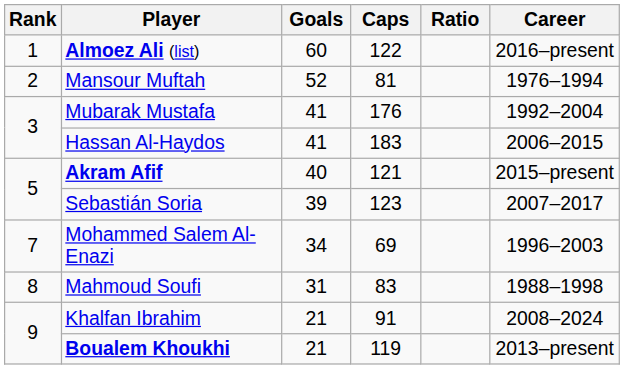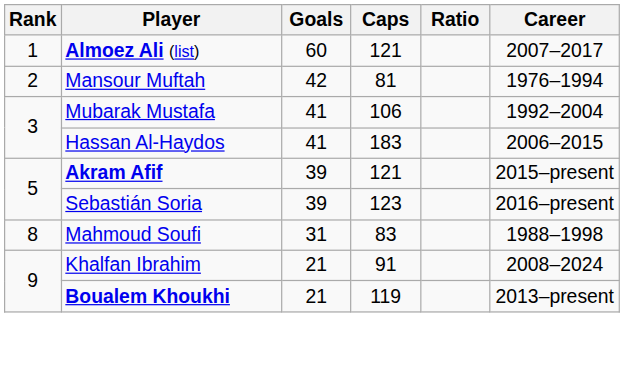 <table class="wikitable sortable" style="text-align:center;">
 <tr>
 <th width=30px>Rank</th>
 <th width=175px>Player</th>
 <th width=50px>Goals</th>
 <th width=50px>Caps</th>
 <th width=50px>Ratio</th>
 <th style="width:100px;">Career</th>
 </tr>
 <tr>
 <td>1</td>
 <td align=left><strong><a href='#'>Almoez Ali</a></strong> <small>(<a href='#'>list</a>)</small></td>
 <td>60</td>
-<td>122</td>
+<td>121</td>
 <td></td>
-<td>2016–present</td>
+<td>2007–2017</td>
 </tr>
 <tr>
 <td>2</td>
 <td align=left><a href='#'>Mansour Muftah</a></td>
-<td>52</td>
+<td>42</td>
 <td>81</td>
 <td></td>
 <td>1976–1994</td>
 </tr>
 <tr>
 <td rowspan=2>3</td>
 <td align=left><a href='#'>Mubarak Mustafa</a></td>
 <td>41</td>
-<td>176</td>
+<td>106</td>
 <td></td>
 <td>1992–2004</td>
 </tr>
 <tr>
 <td align=left><a href='#'>Hassan Al-Haydos</a></td>
 <td>41</td>
 <td>183</td>
 <td></td>
 <td>2006–2015</td>
 </tr>
 <tr>
 <td rowspan=2>5</td>
 <td align=left><strong><a href='#'>Akram Afif</a></strong></td>
-<td>40</td>
+<td>39</td>
 <td>121</td>
 <td></td>
 <td>2015–present</td>
 </tr>
 <tr>
 <td align=left><a href='#'>Sebastián Soria</a></td>
 <td>39</td>
 <td>123</td>
 <td></td>
-<td>2007–2017</td>
-</tr>
-<tr>
-<td>7</td>
-<td align=left><a href='#'>Mohammed Salem Al-Enazi</a></td>
-<td>34</td>
-<td>69</td>
-<td></td>
-<td>1996–2003</td>
+<td>2016–present</td>
 </tr>
 <tr>
 <td>8</td>
 <td align=left><a href='#'>Mahmoud Soufi</a></td>
 <td>31</td>
 <td>83</td>
 <td></td>
 <td>1988–1998</td>
 </tr>
 <tr>
 <td rowspan=2>9</td>
 <td align=left><a href='#'>Khalfan Ibrahim</a></td>
 <td>21</td>
 <td>91</td>
 <td></td>
 <td>2008–2024</td>
 </tr>
 <tr>
 <td align=left><strong><a href='#'>Boualem Khoukhi</a></strong></td>
 <td>21</td>
 <td>119</td>
 <td></td>
 <td>2013–present</td>
 </tr>
 </table>
